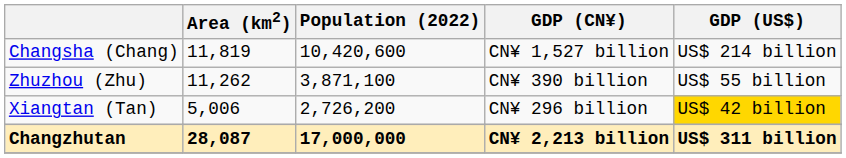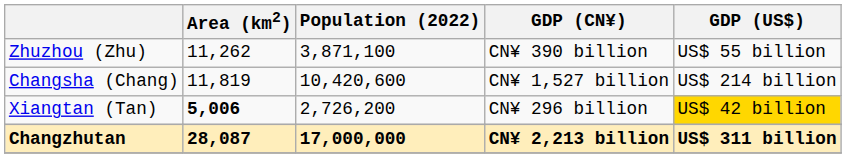 <table class="wikitable">
 <tr>
 <th></th>
 <th>Area (km<sup>2</sup>)</th>
 <th>Population (2022)</th>
 <th>GDP (CN¥)</th>
 <th>GDP (US$)</th>
 </tr>
 <tr>
+<td><a href='#'>Zhuzhou</a> (Zhu)</td>
+<td>11,262</td>
+<td>3,871,100</td>
+<td>CN¥ 390 billion</td>
+<td>US$ 55 billion</td>
+</tr>
+<tr>
 <td><a href='#'>Changsha</a> (Chang)</td>
 <td>11,819</td>
 <td>10,420,600</td>
 <td>CN¥  1,527 billion</td>
 <td>US$ 214 billion</td>
 </tr>
 <tr>
-<td><a href='#'>Zhuzhou</a> (Zhu)</td>
-<td>11,262</td>
-<td>3,871,100</td>
-<td>CN¥ 390 billion</td>
-<td>US$ 55 billion</td>
-</tr>
-<tr>
 <td><a href='#'>Xiangtan</a> (Tan)</td>
-<td>5,006</td>
+<td><strong>5,006</strong></td>
 <td>2,726,200</td>
 <td>CN¥ 296 billion</td>
 <td style="background: gold;">US$ 42 billion</td>
 </tr>
 <tr>
 </tr>
 <tr style="background:#feb;">
 <td><strong>Changzhutan</strong></td>
 <td><strong> 28,087 </strong></td>
 <td><strong> 17,000,000 </strong></td>
 <td><strong> CN¥ 2,213 billion </strong></td>
 <td><strong> US$ 311 billion  </strong></td>
 </tr>
 <tr>
 </tr>
 </table>
